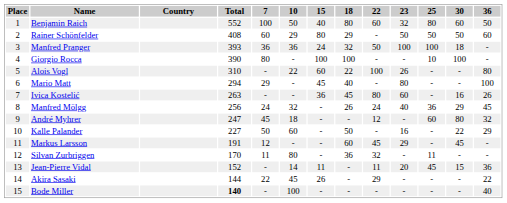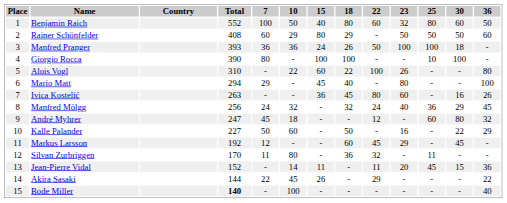 <table border="0" style="border: 1px solid #999; background-color:#FFFFFF; text-align:center; font-size:86%; line-height:15px;">
 <tr align="center" bgcolor="#CCCCCC">
 <th width=35>Place</th>
 <th width=170>Name</th>
 <th width=120>Country</th>
 <th width=50>Total</th>
 <th width=40>7</th>
 <th width=40>10</th>
 <th width=40>15</th>
 <th width=40>18</th>
 <th width=40>22</th>
 <th width=40>23</th>
 <th width=40>25</th>
 <th width=40>30</th>
 <th width=40>36</th>
 </tr>
 <tr bgcolor="#EFEFEF">
 <td>1</td>
 <td align="left"><a href='#'>Benjamin Raich</a></td>
 <td align="left"></td>
 <td>552</td>
 <td>100</td>
 <td>50</td>
 <td>40</td>
 <td>80</td>
 <td>60</td>
 <td>32</td>
 <td>80</td>
 <td>60</td>
 <td>50</td>
 </tr>
 <tr>
 <td>2</td>
 <td align="left"><a href='#'>Rainer Schönfelder</a></td>
 <td align="left"></td>
 <td>408</td>
 <td>60</td>
 <td>29</td>
 <td>80</td>
 <td>29</td>
 <td>-</td>
 <td>50</td>
 <td>50</td>
 <td>50</td>
 <td>60</td>
 </tr>
 <tr bgcolor="#EFEFEF">
 <td>3</td>
 <td align="left"><a href='#'>Manfred Pranger</a></td>
 <td align="left"></td>
 <td>393</td>
 <td>36</td>
 <td>36</td>
 <td>24</td>
-<td>32</td>
+<td>26</td>
 <td>50</td>
 <td>100</td>
 <td>100</td>
 <td>18</td>
 <td>-</td>
 </tr>
 <tr>
 <td>4</td>
 <td align="left"><a href='#'>Giorgio Rocca</a></td>
 <td align="left"></td>
 <td>390</td>
 <td>80</td>
 <td>-</td>
 <td>100</td>
 <td>100</td>
 <td>-</td>
 <td>-</td>
 <td>10</td>
 <td>100</td>
 <td>-</td>
 </tr>
 <tr bgcolor="#EFEFEF">
 <td>5</td>
 <td align="left"><a href='#'>Alois Vogl</a></td>
 <td align="left"></td>
 <td>310</td>
 <td>-</td>
 <td>22</td>
 <td>60</td>
 <td>22</td>
 <td>100</td>
 <td>26</td>
 <td>-</td>
 <td>-</td>
 <td>80</td>
 </tr>
 <tr>
 <td>6</td>
 <td align="left"><a href='#'>Mario Matt</a></td>
 <td align="left"></td>
 <td>294</td>
 <td>29</td>
 <td>-</td>
 <td>45</td>
 <td>40</td>
 <td>-</td>
 <td>80</td>
 <td>-</td>
 <td>-</td>
 <td>100</td>
 </tr>
 <tr bgcolor="#EFEFEF">
 <td>7</td>
 <td align="left"><a href='#'>Ivica Kostelić</a></td>
 <td align="left"></td>
 <td>263</td>
 <td>-</td>
 <td>-</td>
 <td>36</td>
 <td>45</td>
 <td>80</td>
 <td>60</td>
 <td>-</td>
 <td>16</td>
 <td>26</td>
 </tr>
 <tr>
 <td>8</td>
 <td align="left"><a href='#'>Manfred Mölgg</a></td>
 <td align="left"></td>
 <td>256</td>
 <td>24</td>
 <td>32</td>
 <td>-</td>
-<td>26</td>
+<td>32</td>
 <td>24</td>
 <td>40</td>
 <td>36</td>
 <td>29</td>
 <td>45</td>
 </tr>
 <tr bgcolor="#EFEFEF">
 <td>9</td>
 <td align="left"><a href='#'>André Myhrer</a></td>
 <td align="left"></td>
 <td>247</td>
 <td>45</td>
 <td>18</td>
 <td>-</td>
 <td>-</td>
 <td>12</td>
 <td>-</td>
 <td>60</td>
 <td>80</td>
 <td>32</td>
 </tr>
 <tr>
 <td>10</td>
 <td align="left"><a href='#'>Kalle Palander</a></td>
 <td align="left"></td>
 <td>227</td>
 <td>50</td>
 <td>60</td>
 <td>-</td>
 <td>50</td>
 <td>-</td>
 <td>16</td>
 <td>-</td>
 <td>22</td>
 <td>29</td>
 </tr>
 <tr bgcolor="#EFEFEF">
 <td>11</td>
 <td align="left"><a href='#'>Markus Larsson</a></td>
 <td align="left"></td>
-<td>191</td>
+<td>192</td>
 <td>12</td>
 <td>-</td>
 <td>-</td>
 <td>60</td>
 <td>45</td>
 <td>29</td>
 <td>-</td>
 <td>45</td>
 <td>-</td>
 </tr>
 <tr>
 <td>12</td>
 <td align="left"><a href='#'>Silvan Zurbriggen</a></td>
 <td align="left"></td>
 <td>170</td>
 <td>11</td>
 <td>80</td>
 <td>-</td>
 <td>36</td>
 <td>32</td>
 <td>-</td>
 <td>11</td>
 <td>-</td>
 <td>-</td>
 </tr>
 <tr bgcolor="#EFEFEF">
 <td>13</td>
 <td align="left"><a href='#'>Jean-Pierre Vidal</a></td>
 <td align="left"></td>
 <td>152</td>
 <td>-</td>
 <td>14</td>
 <td>11</td>
 <td>-</td>
 <td>11</td>
 <td>20</td>
 <td>45</td>
 <td>15</td>
 <td>36</td>
 </tr>
 <tr>
 <td>14</td>
 <td align="left"><a href='#'>Akira Sasaki</a></td>
 <td align="left"></td>
 <td>144</td>
 <td>22</td>
 <td>45</td>
 <td>26</td>
 <td>-</td>
 <td>29</td>
 <td>-</td>
 <td>-</td>
 <td>-</td>
 <td>22</td>
 </tr>
 <tr bgcolor="#EFEFEF">
 <td>15</td>
 <td align="left"><a href='#'>Bode Miller</a></td>
 <td align="left"></td>
 <td><strong>140</strong></td>
 <td>-</td>
 <td>100</td>
 <td>-</td>
 <td>-</td>
 <td>-</td>
 <td>-</td>
 <td>-</td>
 <td>-</td>
 <td>40</td>
 </tr>
 </table>
